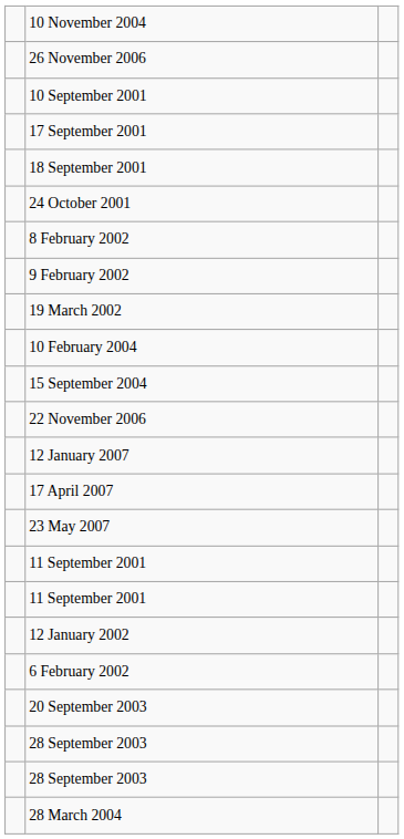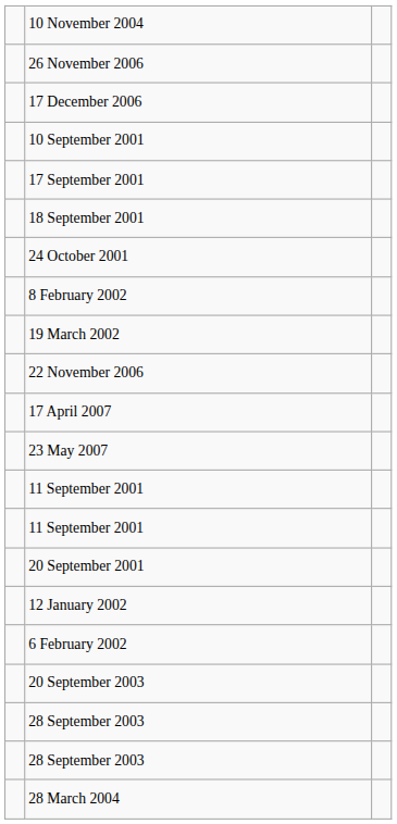 <table class="wikitable" style="font-size: 80%; float: left; width: 26em; margin-right: 1em; height: 700px">
 <tr>
 <td></td>
 <td>10 November 2004</td>
 <td></td>
 </tr>
 <tr>
 <td></td>
 <td>26 November 2006</td>
+<td></td>
+</tr>
+<tr>
+<td></td>
+<td>17 December 2006</td>
 <td></td>
 </tr>
 <tr>
 <td></td>
 <td>10 September 2001</td>
 <td></td>
 </tr>
 <tr>
 <td></td>
 <td>17 September 2001</td>
 <td></td>
 </tr>
 <tr>
 <td></td>
 <td>18 September 2001</td>
 <td></td>
 </tr>
 <tr>
 <td></td>
 <td>24 October 2001</td>
 <td></td>
 </tr>
 <tr>
 <td></td>
 <td>8 February 2002</td>
 <td></td>
 </tr>
 <tr>
 <td></td>
-<td>9 February 2002</td>
-<td></td>
-</tr>
-<tr>
-<td></td>
 <td>19 March 2002</td>
 <td></td>
 </tr>
 <tr>
 <td></td>
-<td>10 February 2004</td>
-<td></td>
-</tr>
-<tr>
-<td></td>
-<td>15 September 2004</td>
-<td></td>
-</tr>
-<tr>
-<td></td>
 <td>22 November 2006</td>
-<td></td>
-</tr>
-<tr>
-<td></td>
-<td>12 January 2007</td>
 <td></td>
 </tr>
 <tr>
 <td></td>
 <td>17 April 2007</td>
 <td></td>
 </tr>
 <tr>
 <td></td>
 <td>23 May 2007</td>
 <td></td>
 </tr>
 <tr>
 <td></td>
 <td>11 September 2001</td>
 <td></td>
 </tr>
 <tr>
 <td></td>
 <td>11 September 2001</td>
+<td></td>
+</tr>
+<tr>
+<td></td>
+<td>20 September 2001</td>
 <td></td>
 </tr>
 <tr>
 <td></td>
 <td>12 January 2002</td>
 <td></td>
 </tr>
 <tr>
 <td></td>
 <td>6 February 2002</td>
 <td></td>
 </tr>
 <tr>
 <td></td>
 <td>20 September 2003</td>
 <td></td>
 </tr>
 <tr>
 <td></td>
 <td>28 September 2003</td>
 <td></td>
 </tr>
 <tr>
 <td></td>
 <td>28 September 2003</td>
 <td></td>
 </tr>
 <tr>
 <td></td>
 <td>28 March 2004</td>
 <td></td>
 </tr>
 </table>
